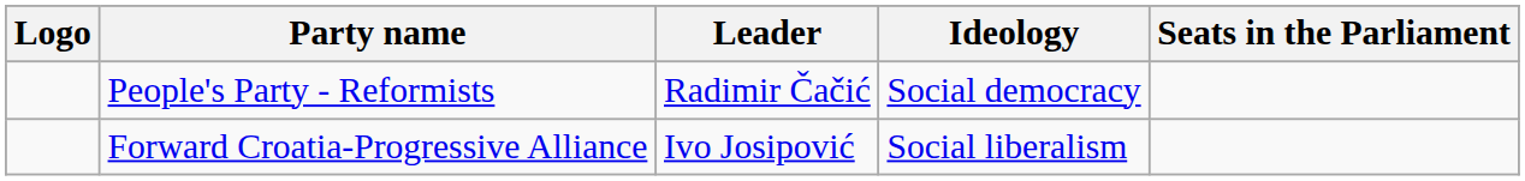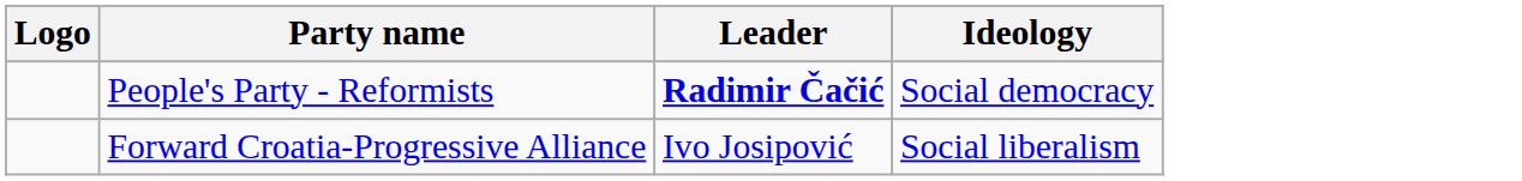 <table class="wikitable" style="text-align:left;">
 <tr>
 <th>Logo</th>
 <th>Party name</th>
 <th>Leader</th>
 <th>Ideology</th>
-<th>Seats in the Parliament</th>
 </tr>
 <tr>
 <td></td>
 <td><a href='#'>People's Party - Reformists</a></td>
-<td><a href='#'>Radimir Čačić</a></td>
+<td><strong><a href='#'>Radimir Čačić</a></strong></td>
 <td><a href='#'>Social democracy</a></td>
-<td></td>
 </tr>
 <tr>
 <td></td>
 <td><a href='#'>Forward Croatia-Progressive Alliance</a></td>
 <td><a href='#'>Ivo Josipović</a></td>
 <td><a href='#'>Social liberalism</a></td>
-<td></td>
 </tr>
 </table>
